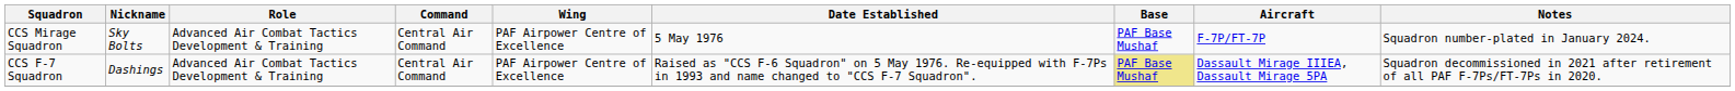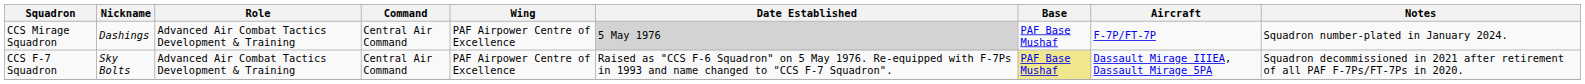 <table class="wikitable sortable">
 <tr>
 <th>Squadron</th>
 <th>Nickname</th>
 <th>Role</th>
 <th>Command</th>
 <th>Wing</th>
 <th>Date Established</th>
 <th>Base</th>
 <th>Aircraft</th>
 <th>Notes</th>
 </tr>
 <tr>
 <td>CCS Mirage Squadron</td>
-<td><em>Sky Bolts</em></td>
+<td><em>Dashings</em></td>
 <td>Advanced Air Combat Tactics Development & Training</td>
 <td>Central Air Command</td>
 <td>PAF Airpower Centre of Excellence</td>
-<td>5 May 1976</td>
+<td style="background: lightgrey;">5 May 1976</td>
 <td><a href='#'>PAF Base Mushaf</a></td>
 <td><a href='#'>F-7P/FT-7P</a></td>
 <td>Squadron number-plated in January 2024.</td>
 </tr>
 <tr>
 <td>CCS F-7 Squadron</td>
-<td><em>Dashings</em></td>
+<td><em>Sky Bolts</em></td>
 <td>Advanced Air Combat Tactics Development & Training</td>
 <td>Central Air Command</td>
 <td>PAF Airpower Centre of Excellence</td>
 <td>Raised as "CCS F-6 Squadron" on 5 May 1976. Re-equipped with F-7Ps in 1993 and name changed to "CCS F-7 Squadron".</td>
 <td style="background: khaki;"><a href='#'>PAF Base Mushaf</a></td>
 <td><a href='#'>Dassault Mirage IIIEA</a>, <a href='#'>Dassault Mirage 5PA</a></td>
 <td>Squadron decommissioned in 2021 after retirement of all PAF F-7Ps/FT-7Ps in 2020.</td>
 </tr>
 <tr>
 </tr>
 </table>
